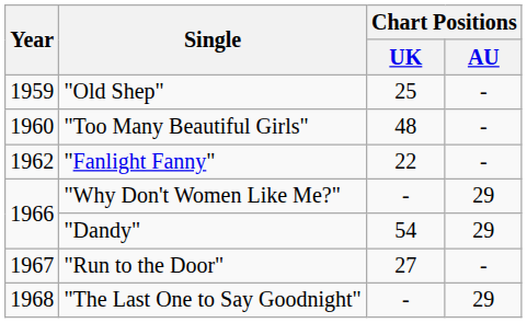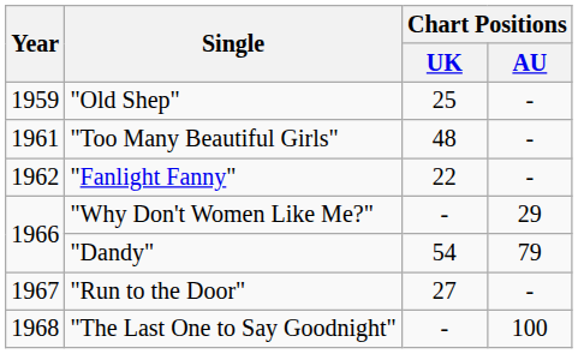 <table class="wikitable">
 <tr>
 <th rowspan="2">Year</th>
 <th rowspan="2">Single</th>
 <th colspan="2">Chart Positions</th>
 </tr>
 <tr>
 <th><a href='#'>UK</a></th>
 <th><a href='#'>AU</a></th>
 </tr>
 <tr>
 <td>1959</td>
 <td>"Old Shep"</td>
 <td align="center">25</td>
 <td align="center">-</td>
 </tr>
 <tr>
-<td>1960</td>
+<td>1961</td>
 <td>"Too Many Beautiful Girls"</td>
 <td align="center">48</td>
 <td align="center">-</td>
 </tr>
 <tr>
 <td>1962</td>
 <td>"<a href='#'>Fanlight Fanny</a>"</td>
 <td align="center">22</td>
 <td align="center">-</td>
 </tr>
 <tr>
 <td rowspan="2">1966</td>
 <td>"Why Don't Women Like Me?"</td>
 <td align="center">-</td>
 <td align="center">29</td>
 </tr>
 <tr>
 <td>"Dandy"</td>
 <td align="center">54</td>
-<td align="center">29</td>
+<td align="center">79</td>
 </tr>
 <tr>
 <td>1967</td>
 <td>"Run to the Door"</td>
 <td align="center">27</td>
 <td align="center">-</td>
 </tr>
 <tr>
 <td>1968</td>
 <td>"The Last One to Say Goodnight"</td>
 <td align="center">-</td>
-<td align="center">29</td>
+<td align="center">100</td>
 </tr>
 </table>
